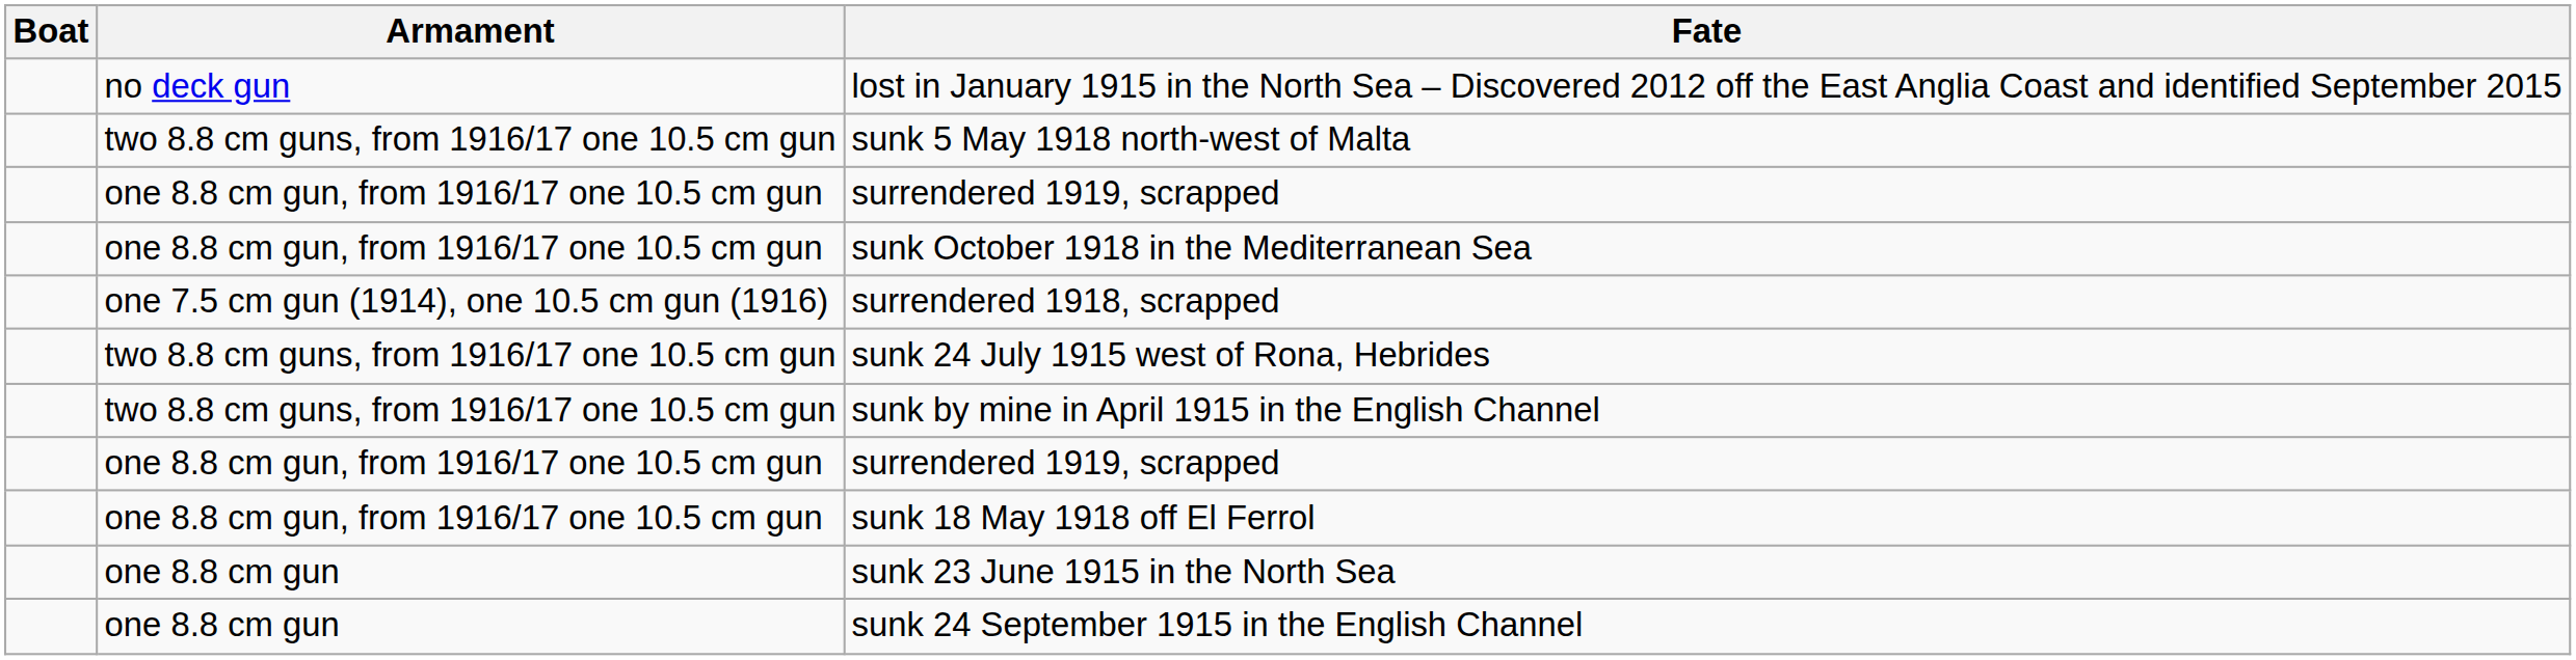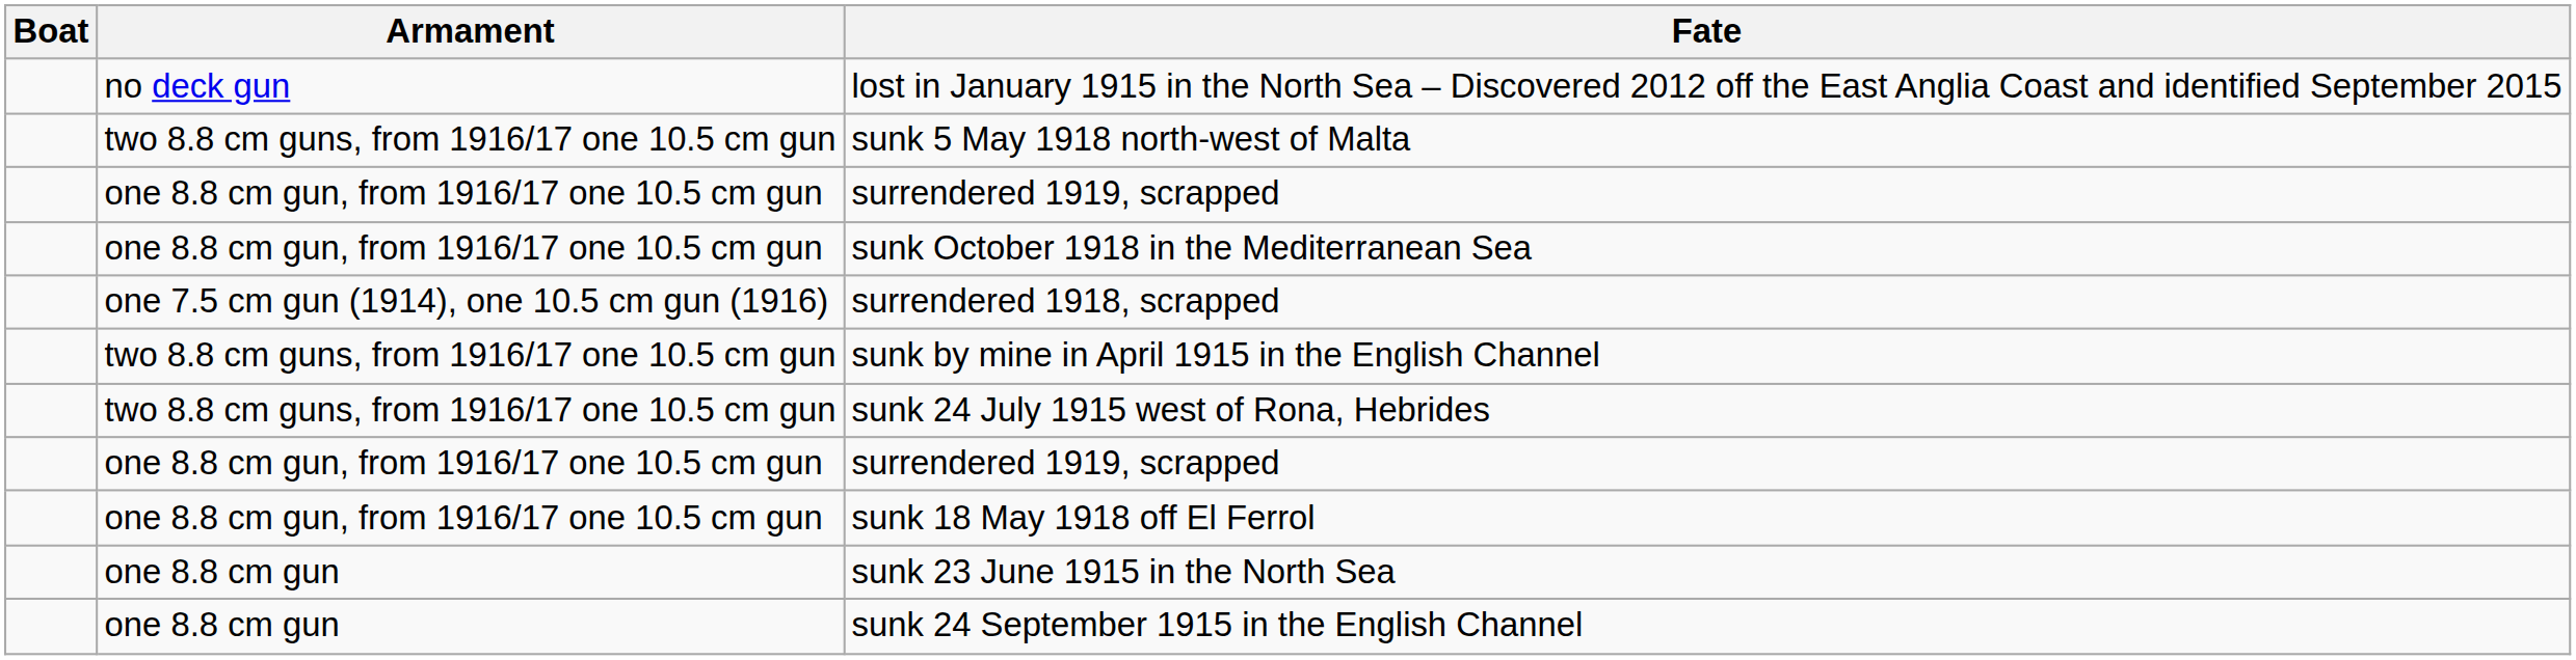 <table class="wikitable">
 <tr>
 <th>Boat</th>
 <th>Armament</th>
 <th>Fate</th>
 </tr>
 <tr>
 <td></td>
 <td>no <a href='#'>deck gun</a></td>
 <td>lost in January 1915 in the North Sea – Discovered 2012 off the East Anglia Coast and identified September 2015</td>
 </tr>
 <tr>
 <td></td>
 <td>two 8.8 cm guns, from 1916/17 one 10.5 cm gun</td>
 <td>sunk 5 May 1918 north-west of Malta</td>
 </tr>
 <tr>
 <td></td>
 <td>one 8.8 cm gun, from 1916/17 one 10.5 cm gun</td>
 <td>surrendered 1919, scrapped</td>
 </tr>
 <tr>
 <td></td>
 <td>one 8.8 cm gun, from 1916/17 one 10.5 cm gun</td>
 <td>sunk October 1918 in the Mediterranean Sea</td>
 </tr>
 <tr>
 <td></td>
 <td>one 7.5 cm gun (1914), one 10.5 cm gun (1916)</td>
 <td>surrendered 1918, scrapped</td>
 </tr>
 <tr>
 <td></td>
 <td>two 8.8 cm guns, from 1916/17 one 10.5 cm gun</td>
-<td>sunk 24 July 1915 west of Rona, Hebrides</td>
+<td>sunk by mine in April 1915 in the English Channel</td>
 </tr>
 <tr>
 <td></td>
 <td>two 8.8 cm guns, from 1916/17 one 10.5 cm gun</td>
-<td>sunk by mine in April 1915 in the English Channel</td>
+<td>sunk 24 July 1915 west of Rona, Hebrides</td>
 </tr>
 <tr>
 <td></td>
 <td>one 8.8 cm gun, from 1916/17 one 10.5 cm gun</td>
 <td>surrendered 1919, scrapped</td>
 </tr>
 <tr>
 <td></td>
 <td>one 8.8 cm gun, from 1916/17 one 10.5 cm gun</td>
 <td>sunk 18 May 1918 off El Ferrol</td>
 </tr>
 <tr>
 <td></td>
 <td>one 8.8 cm gun</td>
 <td>sunk 23 June 1915 in the North Sea</td>
 </tr>
 <tr>
 <td></td>
 <td>one 8.8 cm gun</td>
 <td>sunk 24 September 1915 in the English Channel</td>
 </tr>
 </table>
